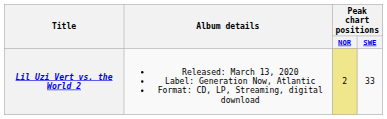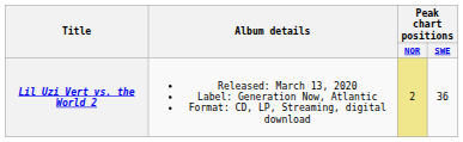 <table class="wikitable plainrowheaders" style="text-align:center;">
 <tr>
 <th rowspan="2">Title</th>
 <th rowspan="2">Album details</th>
 <th colspan="2">Peak chart positions</th>
 </tr>
 <tr>
 <th scope="col" style="width:3em;font-size:90%;"><a href='#'>NOR</a><br></th>
 <th scope="col" style="width:3em;font-size:90%;"><a href='#'>SWE</a><br></th>
 </tr>
 <tr>
 <th scope="row"><em><a href='#'>Lil Uzi Vert vs. the World 2</a></em></th>
 <td><br><ul><li>Released: March 13, 2020</li><li>Label: Generation Now, Atlantic</li><li>Format: CD, LP, Streaming, digital download</li></ul></td>
 <td style="background: khaki;">2</td>
-<td>33</td>
+<td>36</td>
 </tr>
 </table>
